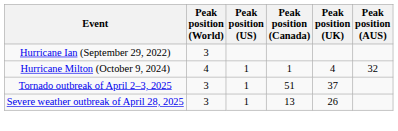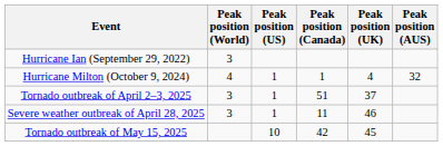 <table class="wikitable sortable plainrowheaders" style="text-align:center">
 <tr>
 <th>Event</th>
 <th>Peak<br>position<br>(World)</th>
 <th>Peak<br>position<br>(US)</th>
 <th>Peak<br>position<br>(Canada)</th>
 <th>Peak<br>position<br>(UK)</th>
 <th>Peak<br>position<br>(AUS)</th>
 </tr>
 <tr>
 <td><a href='#'>Hurricane Ian</a> (September 29, 2022)</td>
 <td>3</td>
 <td></td>
 <td></td>
 <td></td>
 <td></td>
 </tr>
 <tr>
 <td><a href='#'>Hurricane Milton</a> (October 9, 2024)</td>
 <td>4</td>
 <td>1</td>
 <td>1</td>
 <td>4</td>
 <td>32</td>
 </tr>
 <tr>
 <td><a href='#'>Tornado outbreak of April 2–3, 2025</a></td>
 <td>3</td>
 <td>1</td>
 <td>51</td>
 <td>37</td>
 <td></td>
 </tr>
 <tr>
 <td><a href='#'>Severe weather outbreak of April 28, 2025</a></td>
 <td>3</td>
 <td>1</td>
-<td>13</td>
-<td>26</td>
+<td>11</td>
+<td>46</td>
+<td></td>
+</tr>
+<tr>
+<td><a href='#'>Tornado outbreak of May 15, 2025</a></td>
+<td></td>
+<td>10</td>
+<td>42</td>
+<td>45</td>
 <td></td>
 </tr>
 </table>
